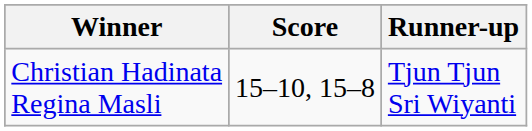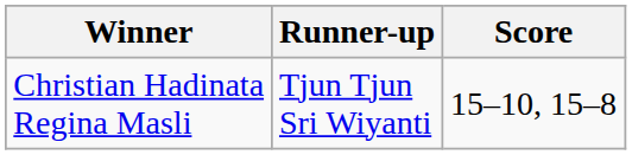 <table class="wikitable">
 <tr>
 <th>Winner</th>
+<th>Runner-up</th>
 <th>Score</th>
-<th>Runner-up</th>
 </tr>
 <tr>
 <td> <a href='#'>Christian Hadinata</a><br>  <a href='#'>Regina Masli</a></td>
+<td> <a href='#'>Tjun Tjun</a><br>  <a href='#'>Sri Wiyanti</a></td>
 <td>15–10, 15–8</td>
-<td> <a href='#'>Tjun Tjun</a><br>  <a href='#'>Sri Wiyanti</a></td>
 </tr>
 </table>
